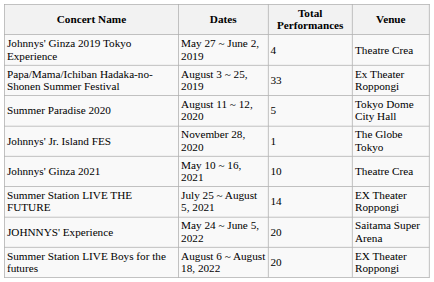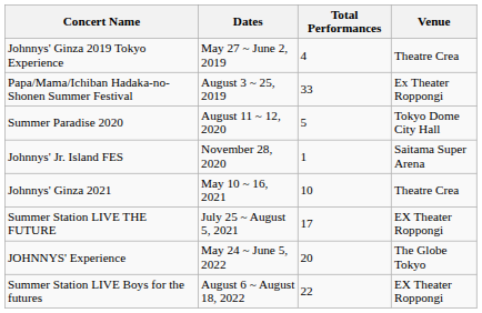 <table class="wikitable">
 <tr>
 <th>Concert Name</th>
 <th>Dates</th>
 <th>Total Performances</th>
 <th>Venue</th>
 </tr>
 <tr>
 <td>Johnnys' Ginza 2019 Tokyo Experience</td>
 <td>May 27 ~ June 2, 2019</td>
 <td>4</td>
 <td>Theatre Crea</td>
 </tr>
 <tr>
 <td>Papa/Mama/Ichiban Hadaka-no-Shonen Summer Festival</td>
 <td>August 3 ~ 25, 2019</td>
 <td>33</td>
 <td>Ex Theater Roppongi</td>
 </tr>
 <tr>
 <td>Summer Paradise 2020</td>
 <td>August 11 ~ 12, 2020</td>
 <td>5</td>
 <td>Tokyo Dome City Hall</td>
 </tr>
 <tr>
 <td>Johnnys' Jr. Island FES</td>
 <td>November 28, 2020</td>
 <td>1</td>
-<td>The Globe Tokyo</td>
+<td>Saitama Super Arena</td>
 </tr>
 <tr>
 <td>Johnnys' Ginza 2021</td>
 <td>May 10 ~ 16, 2021</td>
 <td>10</td>
 <td>Theatre Crea</td>
 </tr>
 <tr>
 <td>Summer Station LIVE THE FUTURE</td>
 <td>July 25 ~ August 5, 2021</td>
-<td>14</td>
+<td>17</td>
 <td>EX Theater Roppongi</td>
 </tr>
 <tr>
 <td>JOHNNYS' Experience</td>
 <td>May 24 ~ June 5, 2022</td>
 <td>20</td>
-<td>Saitama Super Arena</td>
+<td>The Globe Tokyo</td>
 </tr>
 <tr>
 <td>Summer Station LIVE Boys for the futures</td>
 <td>August 6 ~ August 18, 2022</td>
-<td>20</td>
+<td>22</td>
 <td>EX Theater Roppongi</td>
 </tr>
 </table>
